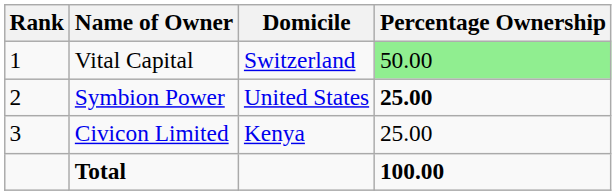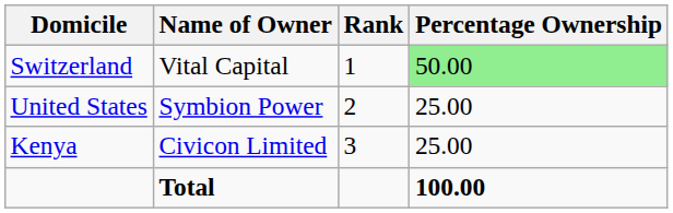 <table class="wikitable sortable" style="margin: 0.5em auto">
 <tr>
+<th>Domicile</th>
+<th>Name of Owner</th>
 <th>Rank</th>
-<th>Name of Owner</th>
-<th>Domicile</th>
 <th>Percentage Ownership</th>
 </tr>
 <tr>
+<td><a href='#'>Switzerland</a></td>
+<td>Vital Capital</td>
 <td>1</td>
-<td>Vital Capital</td>
-<td><a href='#'>Switzerland</a></td>
 <td style="background: lightgreen;">50.00</td>
 </tr>
 <tr>
+<td><a href='#'>United States</a></td>
+<td><a href='#'>Symbion Power</a></td>
 <td>2</td>
-<td><a href='#'>Symbion Power</a></td>
-<td><a href='#'>United States</a></td>
-<td><strong>25.00</strong></td>
+<td>25.00</td>
 </tr>
 <tr>
+<td><a href='#'>Kenya</a></td>
+<td><a href='#'>Civicon Limited</a></td>
 <td>3</td>
-<td><a href='#'>Civicon Limited</a></td>
-<td><a href='#'>Kenya</a></td>
 <td>25.00</td>
 </tr>
 <tr>
 <td></td>
 <td><strong>Total</strong></td>
 <td></td>
 <td><strong>100.00</strong></td>
 </tr>
 </table>
